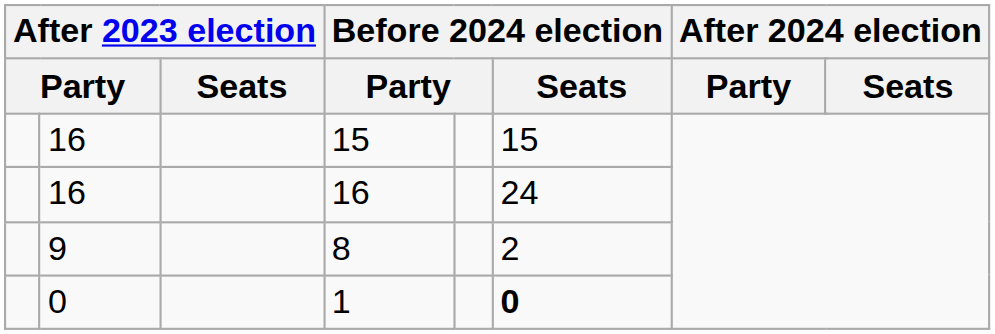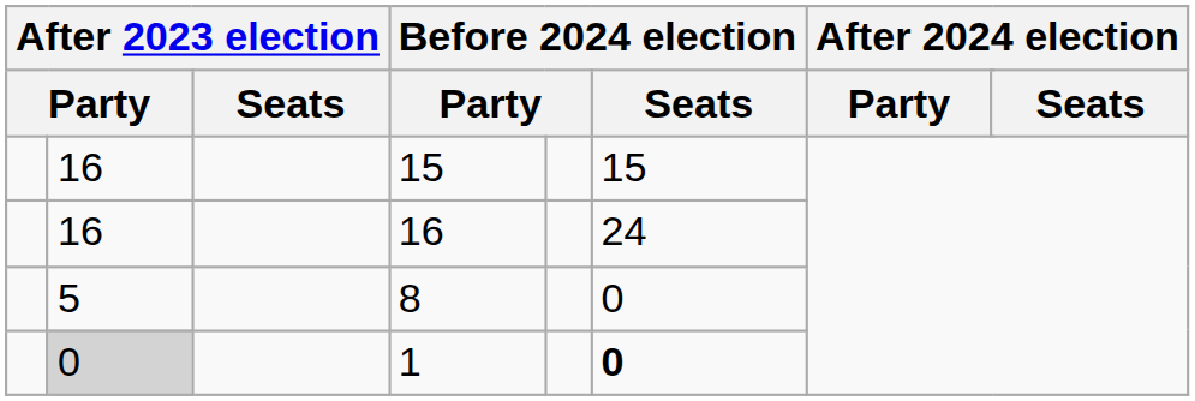 <table class="wikitable">
 <tr>
 <th colspan="3">After <a href='#'>2023 election</a></th>
 <th colspan="3">Before 2024 election</th>
 <th colspan="3">After 2024 election</th>
 </tr>
 <tr>
 <th colspan="2">Party</th>
 <th>Seats</th>
 <th colspan="2">Party</th>
 <th>Seats</th>
 <th colspan="2">Party</th>
 <th>Seats</th>
 </tr>
 <tr>
 <td></td>
 <td>16</td>
 <td></td>
 <td>15</td>
 <td></td>
 <td>15</td>
 </tr>
 <tr>
 <td></td>
 <td>16</td>
 <td></td>
 <td>16</td>
 <td></td>
 <td>24</td>
 </tr>
 <tr>
 <td></td>
-<td>9</td>
+<td>5</td>
 <td></td>
 <td>8</td>
 <td></td>
-<td>2</td>
+<td>0</td>
 </tr>
 <tr>
 <td></td>
-<td>0</td>
+<td style="background: lightgrey;">0</td>
 <td></td>
 <td>1</td>
 <td></td>
 <td><strong>0</strong></td>
 </tr>
 </table>
